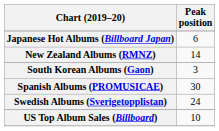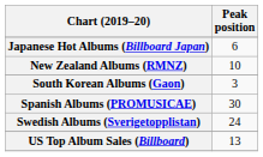 <table class="wikitable sortable plainrowheaders" style="text-align:center">
 <tr>
 <th scope="col">Chart (2019–20)</th>
 <th scope="col">Peak<br>position</th>
 </tr>
 <tr>
 </tr>
 <tr>
 </tr>
 <tr>
 </tr>
 <tr>
 </tr>
 <tr>
 </tr>
 <tr>
 </tr>
 <tr>
 <th scope="row">Japanese Hot Albums (<em><a href='#'>Billboard Japan</a></em>)</th>
 <td>6</td>
 </tr>
 <tr>
 <th scope="row">New Zealand Albums (<a href='#'>RMNZ</a>)</th>
-<td>14</td>
+<td>10</td>
 </tr>
 <tr>
 </tr>
 <tr>
 <th scope="row">South Korean Albums (<a href='#'>Gaon</a>)</th>
 <td>3</td>
 </tr>
 <tr>
 <th scope="row">Spanish Albums (<a href='#'>PROMUSICAE</a>)</th>
 <td>30</td>
 </tr>
 <tr>
 <th scope="row">Swedish Albums (<a href='#'>Sverigetopplistan</a>)</th>
 <td>24</td>
 </tr>
 <tr>
 </tr>
 <tr>
 </tr>
 <tr>
 </tr>
 <tr>
 <th scope="row">US Top Album Sales (<em><a href='#'>Billboard</a></em>)</th>
-<td>10</td>
+<td>13</td>
 </tr>
 <tr>
 </tr>
 </table>
